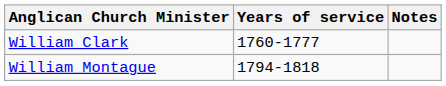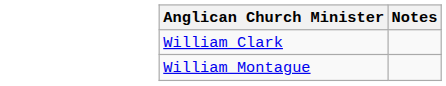 <table class="wikitable" style="float: right; margin-left: 1em; ">
 <tr>
 <th>Anglican Church Minister</th>
-<th>Years of service</th>
 <th>Notes</th>
 </tr>
 <tr>
 <td><a href='#'>William Clark</a></td>
-<td>1760-1777</td>
 <td></td>
 </tr>
 <tr>
 <td><a href='#'>William Montague</a></td>
-<td>1794-1818</td>
 <td></td>
 </tr>
 </table>
